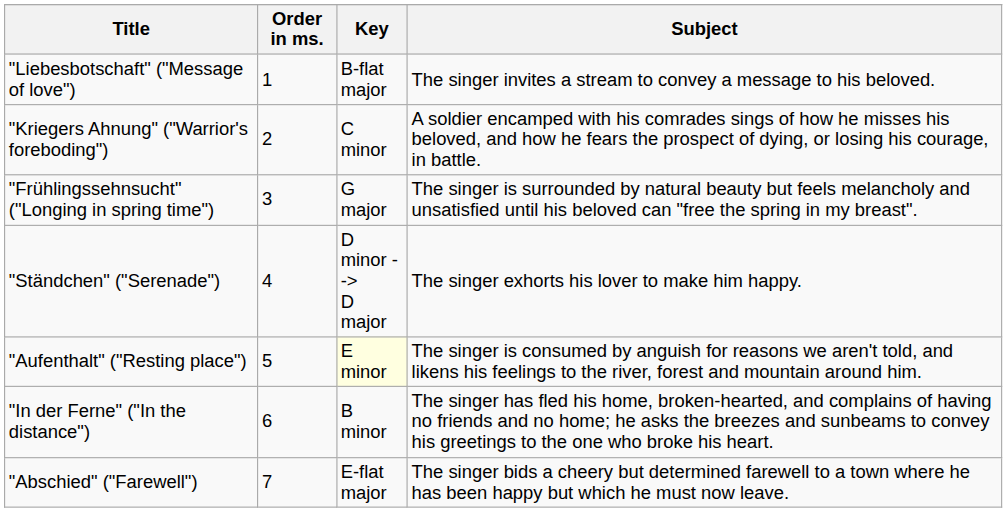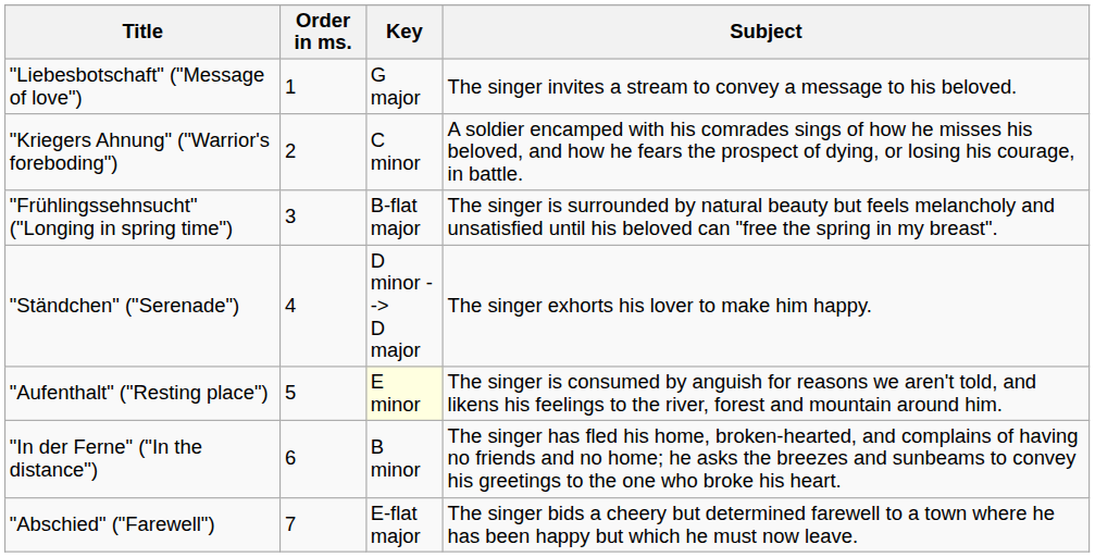 <table class="wikitable sortable">
 <tr>
 </tr>
 <tr>
 <th>Title</th>
 <th>Order in ms.</th>
 <th>Key</th>
 <th>Subject</th>
 </tr>
 <tr>
 <td>"Liebesbotschaft" ("Message of love")</td>
 <td>1</td>
-<td>B-flat major</td>
+<td>G major</td>
 <td>The singer invites a stream to convey a message to his beloved.</td>
 </tr>
 <tr>
 <td>"Kriegers Ahnung" ("Warrior's foreboding")</td>
 <td>2</td>
 <td>C minor</td>
 <td>A soldier encamped with his comrades sings of how he misses his beloved, and how he fears the prospect of dying, or losing his courage, in battle.</td>
 </tr>
 <tr>
 <td>"Frühlingssehnsucht" ("Longing in spring time")</td>
 <td>3</td>
-<td>G major</td>
+<td>B-flat major</td>
 <td>The singer is surrounded by natural beauty but feels melancholy and unsatisfied until his beloved can "free the spring in my breast".</td>
 </tr>
 <tr>
 <td>"Ständchen" ("Serenade")</td>
 <td>4</td>
 <td>D minor --><br>D major</td>
 <td>The singer exhorts his lover to make him happy.</td>
 </tr>
 <tr>
 <td>"Aufenthalt" ("Resting place")</td>
 <td>5</td>
 <td style="background: lightyellow;">E minor</td>
 <td>The singer is consumed by anguish for reasons we aren't told, and likens his feelings to the river, forest and mountain around him.</td>
 </tr>
 <tr>
 <td>"In der Ferne" ("In the distance")</td>
 <td>6</td>
 <td>B minor</td>
 <td>The singer has fled his home, broken-hearted, and complains of having no friends and no home; he asks the breezes and sunbeams to convey his greetings to the one who broke his heart.</td>
 </tr>
 <tr>
 <td>"Abschied" ("Farewell")</td>
 <td>7</td>
 <td>E-flat major</td>
 <td>The singer bids a cheery but determined farewell to a town where he has been happy but which he must now leave.</td>
 </tr>
 </table>
